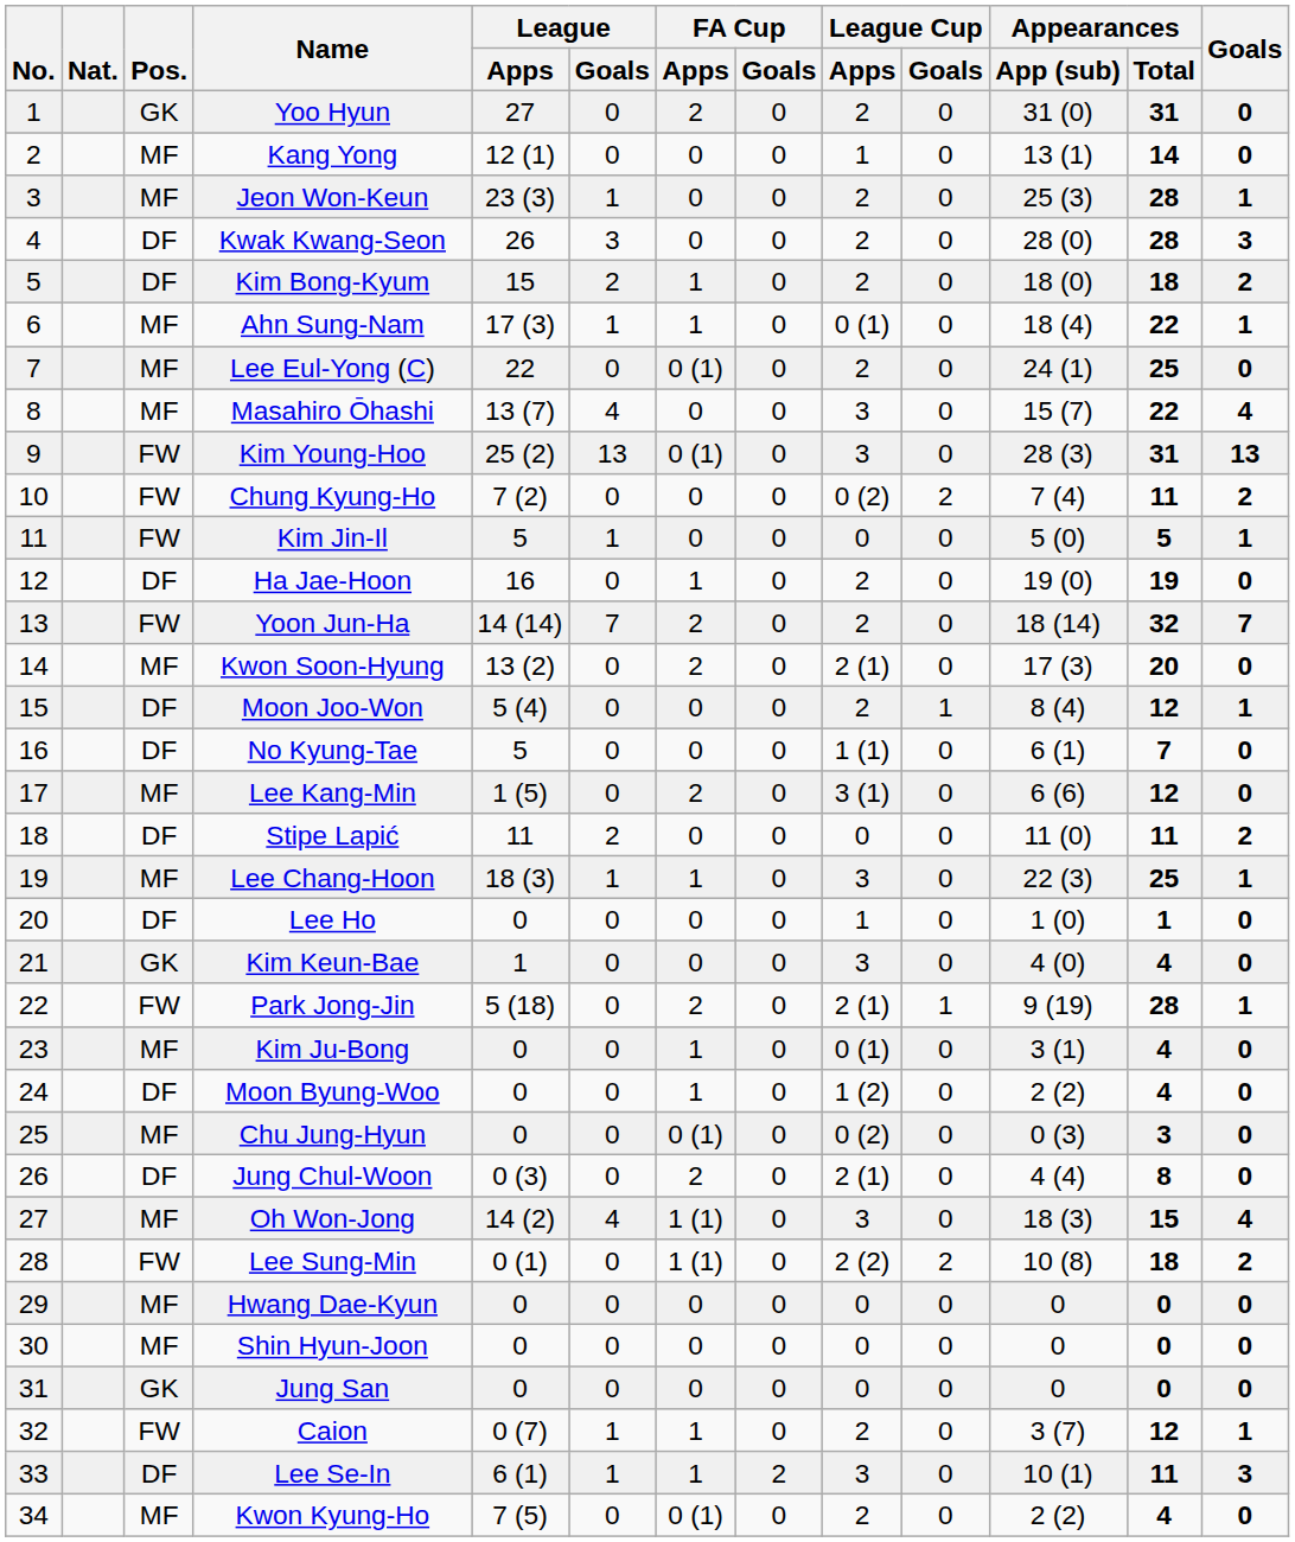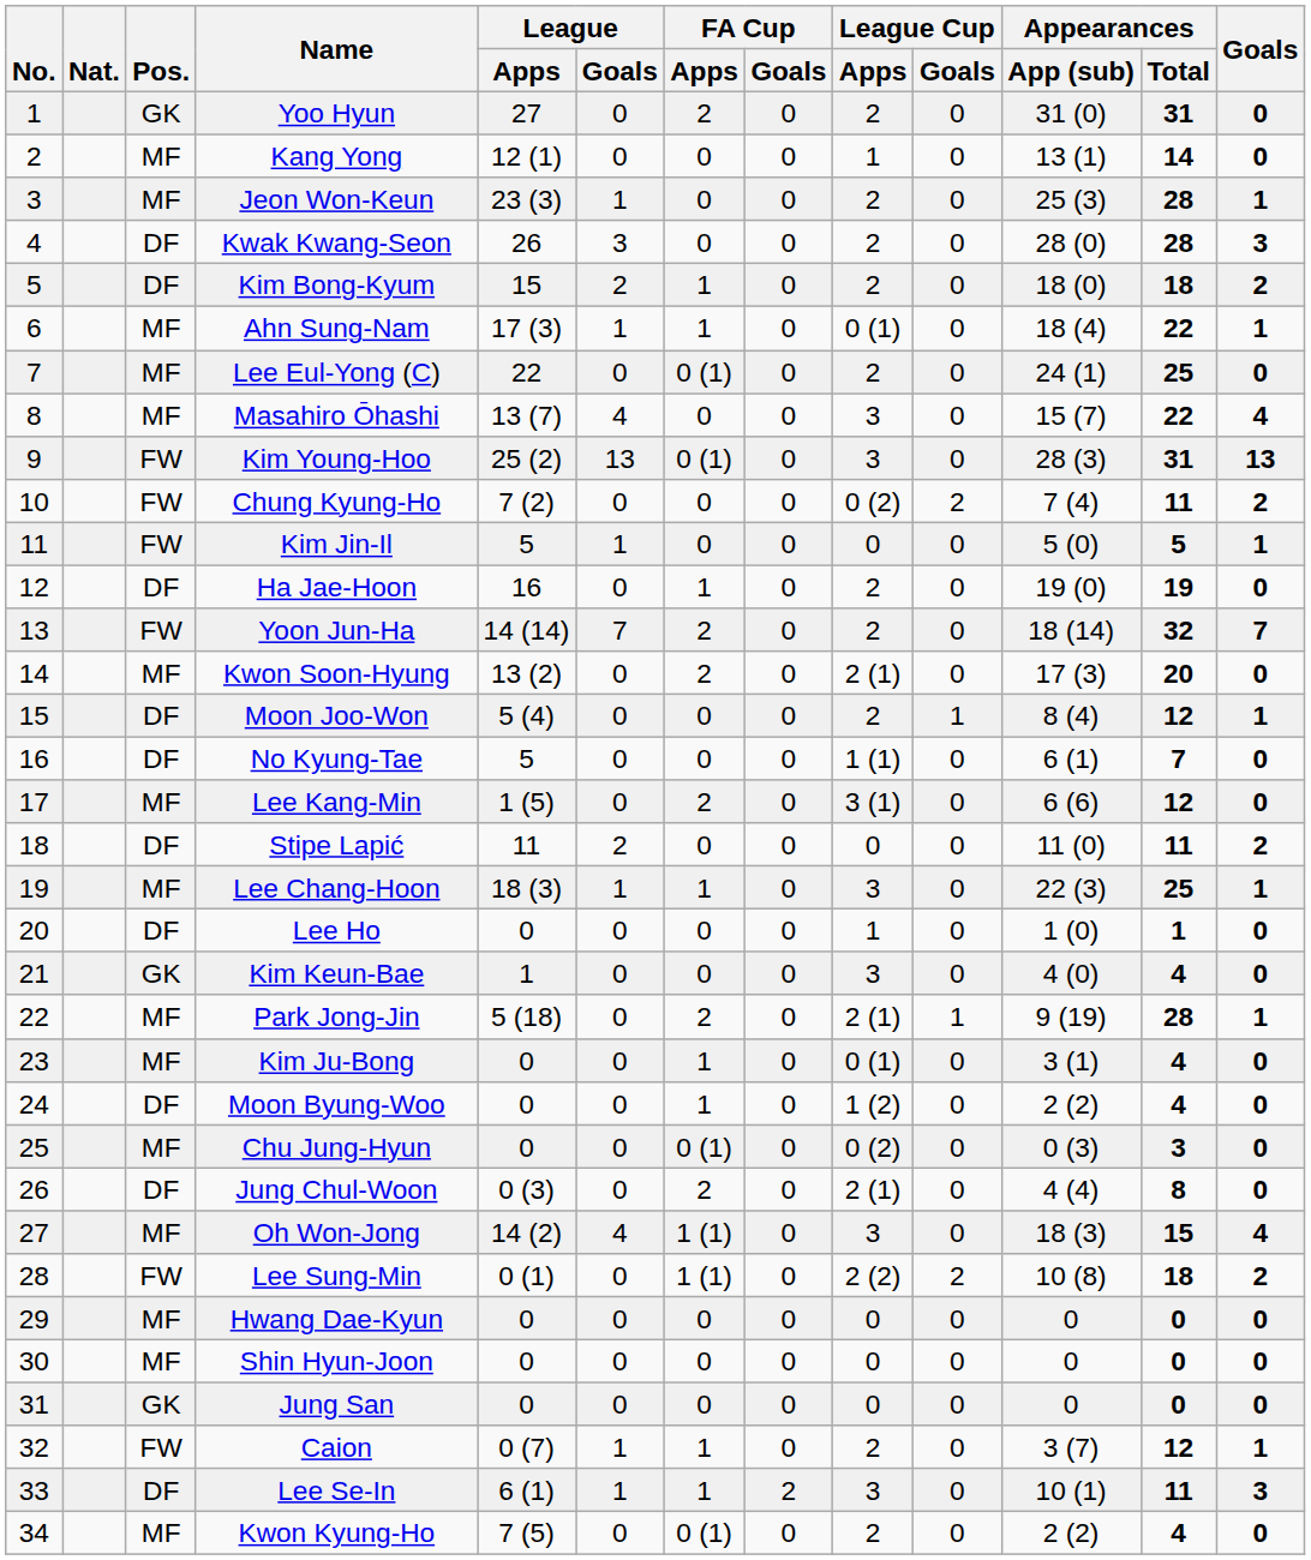 <table class="wikitable" style="font-size:95%; text-align:center;">
 <tr>
 <th rowspan="2" valign="bottom">No.</th>
 <th rowspan="2" valign="bottom">Nat.</th>
 <th rowspan="2" valign="bottom">Pos.</th>
 <th rowspan="2" width="150">Name</th>
 <th colspan="2">League</th>
 <th colspan="2">FA Cup</th>
 <th colspan="2">League Cup</th>
 <th colspan="2">Appearances</th>
 <th rowspan="2">Goals</th>
 </tr>
 <tr>
 <th>Apps</th>
 <th>Goals</th>
 <th>Apps</th>
 <th>Goals</th>
 <th>Apps</th>
 <th>Goals</th>
 <th>App (sub)</th>
 <th>Total</th>
 </tr>
 <tr bgcolor=#F0F0F0>
 <td>1</td>
 <td></td>
 <td>GK</td>
 <td><a href='#'>Yoo Hyun</a></td>
 <td>27</td>
 <td>0</td>
 <td>2</td>
 <td>0</td>
 <td>2</td>
 <td>0</td>
 <td>31 (0)</td>
 <td><strong>31</strong></td>
 <td><strong>0</strong></td>
 </tr>
 <tr>
 <td>2</td>
 <td></td>
 <td>MF</td>
 <td><a href='#'>Kang Yong</a></td>
 <td>12 (1)</td>
 <td>0</td>
 <td>0</td>
 <td>0</td>
 <td>1</td>
 <td>0</td>
 <td>13 (1)</td>
 <td><strong>14</strong></td>
 <td><strong>0</strong></td>
 </tr>
 <tr bgcolor=#F0F0F0>
 <td>3</td>
 <td></td>
 <td>MF</td>
 <td><a href='#'>Jeon Won-Keun</a></td>
 <td>23 (3)</td>
 <td>1</td>
 <td>0</td>
 <td>0</td>
 <td>2</td>
 <td>0</td>
 <td>25 (3)</td>
 <td><strong>28</strong></td>
 <td><strong>1</strong></td>
 </tr>
 <tr>
 <td>4</td>
 <td></td>
 <td>DF</td>
 <td><a href='#'>Kwak Kwang-Seon</a></td>
 <td>26</td>
 <td>3</td>
 <td>0</td>
 <td>0</td>
 <td>2</td>
 <td>0</td>
 <td>28 (0)</td>
 <td><strong>28</strong></td>
 <td><strong>3</strong></td>
 </tr>
 <tr bgcolor=#F0F0F0>
 <td>5</td>
 <td></td>
 <td>DF</td>
 <td><a href='#'>Kim Bong-Kyum</a></td>
 <td>15</td>
 <td>2</td>
 <td>1</td>
 <td>0</td>
 <td>2</td>
 <td>0</td>
 <td>18 (0)</td>
 <td><strong>18</strong></td>
 <td><strong>2</strong></td>
 </tr>
 <tr>
 <td>6</td>
 <td></td>
 <td>MF</td>
 <td><a href='#'>Ahn Sung-Nam</a></td>
 <td>17 (3)</td>
 <td>1</td>
 <td>1</td>
 <td>0</td>
 <td>0 (1)</td>
 <td>0</td>
 <td>18 (4)</td>
 <td><strong>22</strong></td>
 <td><strong>1</strong></td>
 </tr>
 <tr bgcolor=#F0F0F0>
 <td>7</td>
 <td></td>
 <td>MF</td>
 <td><a href='#'>Lee Eul-Yong</a> (<a href='#'>C</a>)</td>
 <td>22</td>
 <td>0</td>
 <td>0 (1)</td>
 <td>0</td>
 <td>2</td>
 <td>0</td>
 <td>24 (1)</td>
 <td><strong>25</strong></td>
 <td><strong>0</strong></td>
 </tr>
 <tr>
 <td>8</td>
 <td></td>
 <td>MF</td>
 <td><a href='#'>Masahiro Ōhashi</a></td>
 <td>13 (7)</td>
 <td>4</td>
 <td>0</td>
 <td>0</td>
 <td>3</td>
 <td>0</td>
 <td>15 (7)</td>
 <td><strong>22</strong></td>
 <td><strong>4</strong></td>
 </tr>
 <tr bgcolor=#F0F0F0>
 <td>9</td>
 <td></td>
 <td>FW</td>
 <td><a href='#'>Kim Young-Hoo</a></td>
 <td>25 (2)</td>
 <td>13</td>
 <td>0 (1)</td>
 <td>0</td>
 <td>3</td>
 <td>0</td>
 <td>28 (3)</td>
 <td><strong>31</strong></td>
 <td><strong>13</strong></td>
 </tr>
 <tr>
 <td>10</td>
 <td></td>
 <td>FW</td>
 <td><a href='#'>Chung Kyung-Ho</a></td>
 <td>7 (2)</td>
 <td>0</td>
 <td>0</td>
 <td>0</td>
 <td>0 (2)</td>
 <td>2</td>
 <td>7 (4)</td>
 <td><strong>11</strong></td>
 <td><strong>2</strong></td>
 </tr>
 <tr bgcolor=#F0F0F0>
 <td>11</td>
 <td></td>
 <td>FW</td>
 <td><a href='#'>Kim Jin-Il</a></td>
 <td>5</td>
 <td>1</td>
 <td>0</td>
 <td>0</td>
 <td>0</td>
 <td>0</td>
 <td>5 (0)</td>
 <td><strong>5</strong></td>
 <td><strong>1</strong></td>
 </tr>
 <tr>
 <td>12</td>
 <td></td>
 <td>DF</td>
 <td><a href='#'>Ha Jae-Hoon</a></td>
 <td>16</td>
 <td>0</td>
 <td>1</td>
 <td>0</td>
 <td>2</td>
 <td>0</td>
 <td>19 (0)</td>
 <td><strong>19</strong></td>
 <td><strong>0</strong></td>
 </tr>
 <tr bgcolor=#F0F0F0>
 <td>13</td>
 <td></td>
 <td>FW</td>
 <td><a href='#'>Yoon Jun-Ha</a></td>
 <td>14 (14)</td>
 <td>7</td>
 <td>2</td>
 <td>0</td>
 <td>2</td>
 <td>0</td>
 <td>18 (14)</td>
 <td><strong>32</strong></td>
 <td><strong>7</strong></td>
 </tr>
 <tr>
 <td>14</td>
 <td></td>
 <td>MF</td>
 <td><a href='#'>Kwon Soon-Hyung</a></td>
 <td>13 (2)</td>
 <td>0</td>
 <td>2</td>
 <td>0</td>
 <td>2 (1)</td>
 <td>0</td>
 <td>17 (3)</td>
 <td><strong>20</strong></td>
 <td><strong>0</strong></td>
 </tr>
 <tr bgcolor=#F0F0F0>
 <td>15</td>
 <td></td>
 <td>DF</td>
 <td><a href='#'>Moon Joo-Won</a></td>
 <td>5 (4)</td>
 <td>0</td>
 <td>0</td>
 <td>0</td>
 <td>2</td>
 <td>1</td>
 <td>8 (4)</td>
 <td><strong>12</strong></td>
 <td><strong>1</strong></td>
 </tr>
 <tr>
 <td>16</td>
 <td></td>
 <td>DF</td>
 <td><a href='#'>No Kyung-Tae</a></td>
 <td>5</td>
 <td>0</td>
 <td>0</td>
 <td>0</td>
 <td>1 (1)</td>
 <td>0</td>
 <td>6 (1)</td>
 <td><strong>7</strong></td>
 <td><strong>0</strong></td>
 </tr>
 <tr bgcolor=#F0F0F0>
 <td>17</td>
 <td></td>
 <td>MF</td>
 <td><a href='#'>Lee Kang-Min</a></td>
 <td>1 (5)</td>
 <td>0</td>
 <td>2</td>
 <td>0</td>
 <td>3 (1)</td>
 <td>0</td>
 <td>6 (6)</td>
 <td><strong>12</strong></td>
 <td><strong>0</strong></td>
 </tr>
 <tr>
 <td>18</td>
 <td></td>
 <td>DF</td>
 <td><a href='#'>Stipe Lapić</a></td>
 <td>11</td>
 <td>2</td>
 <td>0</td>
 <td>0</td>
 <td>0</td>
 <td>0</td>
 <td>11 (0)</td>
 <td><strong>11</strong></td>
 <td><strong>2</strong></td>
 </tr>
 <tr bgcolor=#F0F0F0>
 <td>19</td>
 <td></td>
 <td>MF</td>
 <td><a href='#'>Lee Chang-Hoon</a></td>
 <td>18 (3)</td>
 <td>1</td>
 <td>1</td>
 <td>0</td>
 <td>3</td>
 <td>0</td>
 <td>22 (3)</td>
 <td><strong>25</strong></td>
 <td><strong>1</strong></td>
 </tr>
 <tr>
 <td>20</td>
 <td></td>
 <td>DF</td>
 <td><a href='#'>Lee Ho</a></td>
 <td>0</td>
 <td>0</td>
 <td>0</td>
 <td>0</td>
 <td>1</td>
 <td>0</td>
 <td>1 (0)</td>
 <td><strong>1</strong></td>
 <td><strong>0</strong></td>
 </tr>
 <tr bgcolor=#F0F0F0>
 <td>21</td>
 <td></td>
 <td>GK</td>
 <td><a href='#'>Kim Keun-Bae</a></td>
 <td>1</td>
 <td>0</td>
 <td>0</td>
 <td>0</td>
 <td>3</td>
 <td>0</td>
 <td>4 (0)</td>
 <td><strong>4</strong></td>
 <td><strong>0</strong></td>
 </tr>
 <tr>
 <td>22</td>
 <td></td>
-<td>FW</td>
+<td>MF</td>
 <td><a href='#'>Park Jong-Jin</a></td>
 <td>5 (18)</td>
 <td>0</td>
 <td>2</td>
 <td>0</td>
 <td>2 (1)</td>
 <td>1</td>
 <td>9 (19)</td>
 <td><strong>28</strong></td>
 <td><strong>1</strong></td>
 </tr>
 <tr bgcolor=#F0F0F0>
 <td>23</td>
 <td></td>
 <td>MF</td>
 <td><a href='#'>Kim Ju-Bong</a></td>
 <td>0</td>
 <td>0</td>
 <td>1</td>
 <td>0</td>
 <td>0 (1)</td>
 <td>0</td>
 <td>3 (1)</td>
 <td><strong>4</strong></td>
 <td><strong>0</strong></td>
 </tr>
 <tr>
 <td>24</td>
 <td></td>
 <td>DF</td>
 <td><a href='#'>Moon Byung-Woo</a></td>
 <td>0</td>
 <td>0</td>
 <td>1</td>
 <td>0</td>
 <td>1 (2)</td>
 <td>0</td>
 <td>2 (2)</td>
 <td><strong>4</strong></td>
 <td><strong>0</strong></td>
 </tr>
 <tr bgcolor=#F0F0F0>
 <td>25</td>
 <td></td>
 <td>MF</td>
 <td><a href='#'>Chu Jung-Hyun</a></td>
 <td>0</td>
 <td>0</td>
 <td>0 (1)</td>
 <td>0</td>
 <td>0 (2)</td>
 <td>0</td>
 <td>0 (3)</td>
 <td><strong>3</strong></td>
 <td><strong>0</strong></td>
 </tr>
 <tr>
 <td>26</td>
 <td></td>
 <td>DF</td>
 <td><a href='#'>Jung Chul-Woon</a></td>
 <td>0 (3)</td>
 <td>0</td>
 <td>2</td>
 <td>0</td>
 <td>2 (1)</td>
 <td>0</td>
 <td>4 (4)</td>
 <td><strong>8</strong></td>
 <td><strong>0</strong></td>
 </tr>
 <tr bgcolor=#F0F0F0>
 <td>27</td>
 <td></td>
 <td>MF</td>
 <td><a href='#'>Oh Won-Jong</a></td>
 <td>14 (2)</td>
 <td>4</td>
 <td>1 (1)</td>
 <td>0</td>
 <td>3</td>
 <td>0</td>
 <td>18 (3)</td>
 <td><strong>15</strong></td>
 <td><strong>4</strong></td>
 </tr>
 <tr>
 <td>28</td>
 <td></td>
 <td>FW</td>
 <td><a href='#'>Lee Sung-Min</a></td>
 <td>0 (1)</td>
 <td>0</td>
 <td>1 (1)</td>
 <td>0</td>
 <td>2 (2)</td>
 <td>2</td>
 <td>10 (8)</td>
 <td><strong>18</strong></td>
 <td><strong>2</strong></td>
 </tr>
 <tr bgcolor=#F0F0F0>
 <td>29</td>
 <td></td>
 <td>MF</td>
 <td><a href='#'>Hwang Dae-Kyun</a></td>
 <td>0</td>
 <td>0</td>
 <td>0</td>
 <td>0</td>
 <td>0</td>
 <td>0</td>
 <td>0</td>
 <td><strong>0</strong></td>
 <td><strong>0</strong></td>
 </tr>
 <tr>
 <td>30</td>
 <td></td>
 <td>MF</td>
 <td><a href='#'>Shin Hyun-Joon</a></td>
 <td>0</td>
 <td>0</td>
 <td>0</td>
 <td>0</td>
 <td>0</td>
 <td>0</td>
 <td>0</td>
 <td><strong>0</strong></td>
 <td><strong>0</strong></td>
 </tr>
 <tr bgcolor=#F0F0F0>
 <td>31</td>
 <td></td>
 <td>GK</td>
 <td><a href='#'>Jung San</a></td>
 <td>0</td>
 <td>0</td>
 <td>0</td>
 <td>0</td>
 <td>0</td>
 <td>0</td>
 <td>0</td>
 <td><strong>0</strong></td>
 <td><strong>0</strong></td>
 </tr>
 <tr>
 <td>32</td>
 <td></td>
 <td>FW</td>
 <td><a href='#'>Caion</a></td>
 <td>0 (7)</td>
 <td>1</td>
 <td>1</td>
 <td>0</td>
 <td>2</td>
 <td>0</td>
 <td>3 (7)</td>
 <td><strong>12</strong></td>
 <td><strong>1</strong></td>
 </tr>
 <tr bgcolor=#F0F0F0>
 <td>33</td>
 <td></td>
 <td>DF</td>
 <td><a href='#'>Lee Se-In</a></td>
 <td>6 (1)</td>
 <td>1</td>
 <td>1</td>
 <td>2</td>
 <td>3</td>
 <td>0</td>
 <td>10 (1)</td>
 <td><strong>11</strong></td>
 <td><strong>3</strong></td>
 </tr>
 <tr>
 <td>34</td>
 <td></td>
 <td>MF</td>
 <td><a href='#'>Kwon Kyung-Ho</a></td>
 <td>7 (5)</td>
 <td>0</td>
 <td>0 (1)</td>
 <td>0</td>
 <td>2</td>
 <td>0</td>
 <td>2 (2)</td>
 <td><strong>4</strong></td>
 <td><strong>0</strong></td>
 </tr>
 </table>
